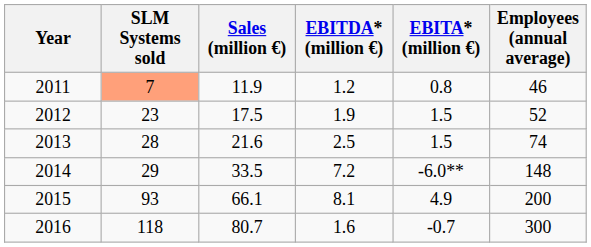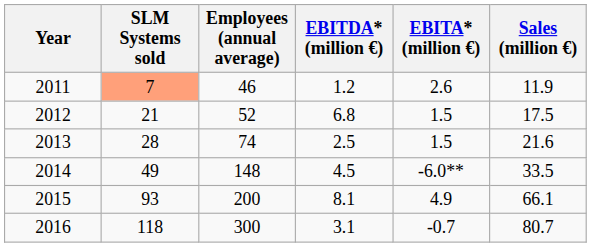 <table class="wikitable" style="text-align:center">
 <tr>
 <th style="width:5em">Year</th>
 <th style="width:5em">SLM Systems<br>sold</th>
-<th style="width:5em"><a href='#'>Sales</a><br>(million €)</th>
+<th style="width:5em">Employees<br>(annual average)</th>
 <th style="width:5em"><a href='#'>EBITDA</a>*<br>(million €)</th>
 <th style="width:5em"><a href='#'>EBITA</a>*<br>(million €)</th>
-<th style="width:5em">Employees<br>(annual average)</th>
+<th style="width:5em"><a href='#'>Sales</a><br>(million €)</th>
 </tr>
 <tr>
 <td style="width:5em">2011</td>
 <td style="background: lightsalmon; width:5em">7</td>
+<td style="width:5em">46</td>
+<td style="width:5em">1.2</td>
+<td style="width:5em">2.6</td>
 <td style="width:5em">11.9</td>
-<td style="width:5em">1.2</td>
-<td style="width:5em">0.8</td>
-<td style="width:5em">46</td>
 </tr>
 <tr>
 <td style="width:5em">2012</td>
-<td style="width:5em">23</td>
+<td style="width:5em">21</td>
+<td style="width:5em">52</td>
+<td style="width:5em">6.8</td>
+<td style="width:5em">1.5</td>
 <td style="width:5em">17.5</td>
-<td style="width:5em">1.9</td>
-<td style="width:5em">1.5</td>
-<td style="width:5em">52</td>
 </tr>
 <tr>
 <td style="width:5em">2013</td>
 <td style="width:5em">28</td>
-<td style="width:5em">21.6</td>
+<td style="width:5em">74</td>
 <td style="width:5em">2.5</td>
 <td style="width:5em">1.5</td>
-<td style="width:5em">74</td>
+<td style="width:5em">21.6</td>
 </tr>
 <tr>
 <td style="width:5em">2014</td>
-<td style="width:5em">29</td>
+<td style="width:5em">49</td>
+<td style="width:5em">148</td>
+<td style="width:5em">4.5</td>
+<td style="width:5em">-6.0**</td>
 <td style="width:5em">33.5</td>
-<td style="width:5em">7.2</td>
-<td style="width:5em">-6.0**</td>
-<td style="width:5em">148</td>
 </tr>
 <tr>
 <td>2015</td>
 <td>93</td>
-<td>66.1</td>
+<td>200</td>
 <td>8.1</td>
 <td>4.9</td>
-<td>200</td>
+<td>66.1</td>
 </tr>
 <tr>
 <td>2016</td>
 <td>118</td>
+<td>300</td>
+<td>3.1</td>
+<td>-0.7</td>
 <td>80.7</td>
-<td>1.6</td>
-<td>-0.7</td>
-<td>300</td>
 </tr>
 </table>
